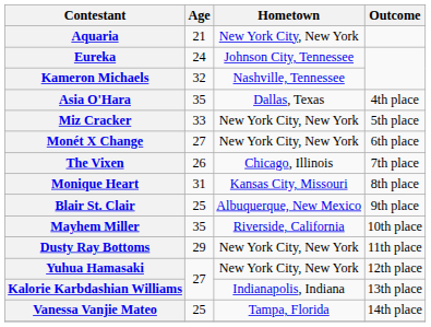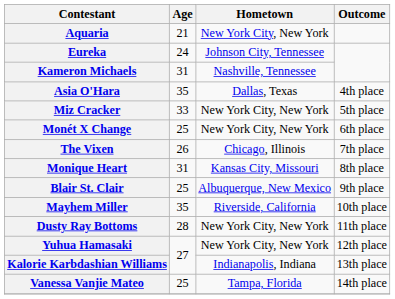 <table class="wikitable sortable" style="text-align:center">
 <tr>
 <th scope="col">Contestant</th>
 <th scope="col">Age</th>
 <th scope="col">Hometown</th>
 <th scope="col">Outcome</th>
 </tr>
 <tr>
 <th scope="row"><a href='#'>Aquaria</a></th>
 <td>21</td>
 <td><a href='#'>New York City</a>, New York</td>
 <td></td>
 </tr>
 <tr>
 <th scope="row"><a href='#'>Eureka</a></th>
 <td>24</td>
 <td><a href='#'>Johnson City, Tennessee</a></td>
 <td rowspan="2"></td>
 </tr>
 <tr>
 <th scope="row"><a href='#'>Kameron Michaels</a></th>
-<td>32</td>
+<td>31</td>
 <td><a href='#'>Nashville, Tennessee</a></td>
 </tr>
 <tr>
 <th scope="row"><a href='#'>Asia O'Hara</a></th>
 <td>35</td>
 <td><a href='#'>Dallas</a>, Texas</td>
 <td>4th place</td>
 </tr>
 <tr>
 <th scope="row"><a href='#'>Miz Cracker</a></th>
 <td>33</td>
 <td>New York City, New York</td>
 <td>5th place</td>
 </tr>
 <tr>
 <th scope="row"><a href='#'>Monét X Change</a></th>
-<td>27</td>
+<td>25</td>
 <td>New York City, New York</td>
 <td>6th place</td>
 </tr>
 <tr>
 <th scope="row"><a href='#'>The Vixen</a></th>
 <td>26</td>
 <td><a href='#'>Chicago</a>, Illinois</td>
 <td>7th place</td>
 </tr>
 <tr>
 <th scope="row"><a href='#'>Monique Heart</a></th>
 <td>31</td>
 <td><a href='#'>Kansas City, Missouri</a></td>
 <td>8th place</td>
 </tr>
 <tr>
 <th scope="row"><a href='#'>Blair St. Clair</a></th>
 <td>25</td>
 <td nowrap><a href='#'>Albuquerque, New Mexico</a></td>
 <td>9th place</td>
 </tr>
 <tr>
 <th scope="row"><a href='#'>Mayhem Miller</a></th>
 <td>35</td>
 <td><a href='#'>Riverside, California</a></td>
 <td>10th place</td>
 </tr>
 <tr>
 <th scope="row"><a href='#'>Dusty Ray Bottoms</a></th>
-<td>29</td>
+<td>28</td>
 <td>New York City, New York</td>
 <td>11th place</td>
 </tr>
 <tr>
 <th scope="row"><a href='#'>Yuhua Hamasaki</a></th>
 <td rowspan="2">27</td>
 <td>New York City, New York</td>
 <td>12th place</td>
 </tr>
 <tr>
 <th scope="row" nowrap><a href='#'>Kalorie Karbdashian Williams</a></th>
 <td><a href='#'>Indianapolis</a>, Indiana</td>
 <td>13th place</td>
 </tr>
 <tr>
 <th><a href='#'>Vanessa Vanjie Mateo</a></th>
 <td>25</td>
 <td><a href='#'>Tampa, Florida</a></td>
 <td>14th place</td>
 </tr>
 <tr>
 </tr>
 </table>
